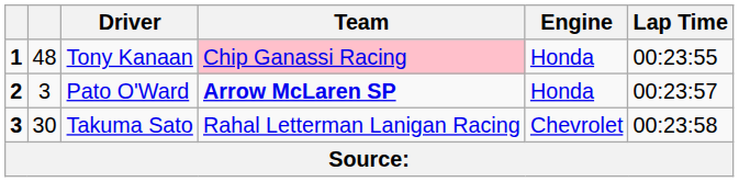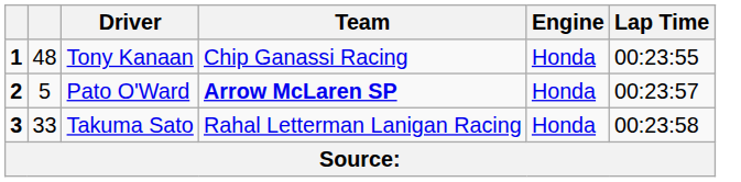 <table class="wikitable" style="font-size:95%;">
 <tr>
 <th></th>
 <th></th>
 <th>Driver</th>
 <th>Team</th>
 <th>Engine</th>
 <th>Lap Time</th>
 </tr>
 <tr>
 <td style="text-align:center;"><strong>1</strong></td>
 <td style="text-align:center;">48</td>
 <td> <a href='#'>Tony Kanaan</a> <strong></strong></td>
-<td style="background: pink;"><a href='#'>Chip Ganassi Racing</a></td>
+<td><a href='#'>Chip Ganassi Racing</a></td>
 <td><a href='#'>Honda</a></td>
 <td>00:23:55</td>
 </tr>
 <tr>
 <td style="text-align:center;"><strong>2</strong></td>
-<td style="text-align:center;">3</td>
+<td style="text-align:center;">5</td>
 <td> <a href='#'>Pato O'Ward</a></td>
 <td><strong><a href='#'>Arrow McLaren SP</a></strong></td>
 <td><a href='#'>Honda</a></td>
 <td>00:23:57</td>
 </tr>
 <tr>
 <td style="text-align:center;"><strong>3</strong></td>
-<td style="text-align:center;">30</td>
+<td style="text-align:center;">33</td>
 <td> <a href='#'>Takuma Sato</a></td>
 <td><a href='#'>Rahal Letterman Lanigan Racing</a></td>
-<td><a href='#'>Chevrolet</a></td>
+<td><a href='#'>Honda</a></td>
 <td>00:23:58</td>
 </tr>
 <tr>
 <th colspan="6">Source:</th>
 </tr>
 </table>
